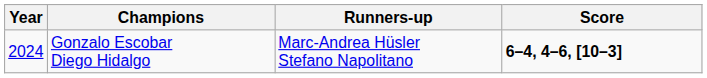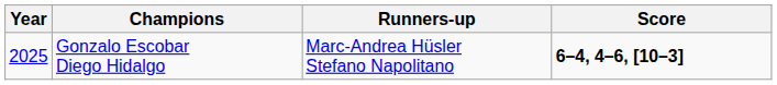 <table class="wikitable" style="font-size:90%">
 <tr>
 <th>Year</th>
 <th width="200">Champions</th>
 <th width="200">Runners-up</th>
 <th width="175">Score</th>
 </tr>
 <tr>
-<td><a href='#'>2024</a></td>
+<td><a href='#'>2025</a></td>
 <td> <a href='#'>Gonzalo Escobar</a><br> <a href='#'>Diego Hidalgo</a></td>
 <td> <a href='#'>Marc-Andrea Hüsler</a><br> <a href='#'>Stefano Napolitano</a></td>
 <td><strong>6–4, 4–6, [10–3]</strong></td>
 </tr>
 </table>
